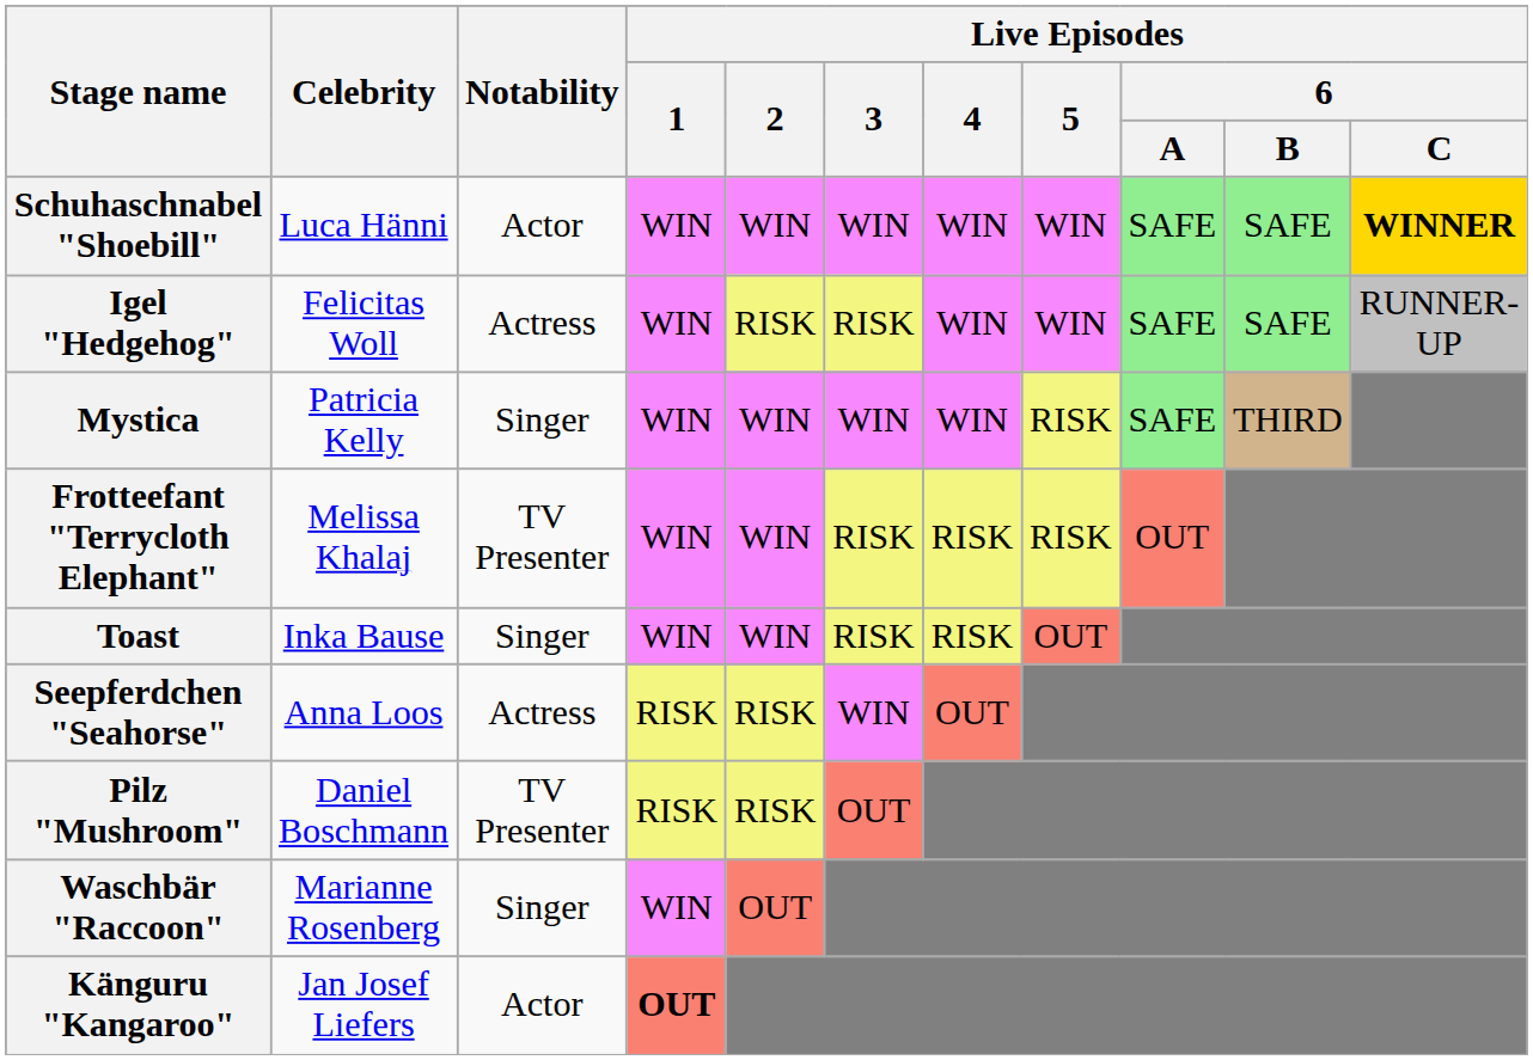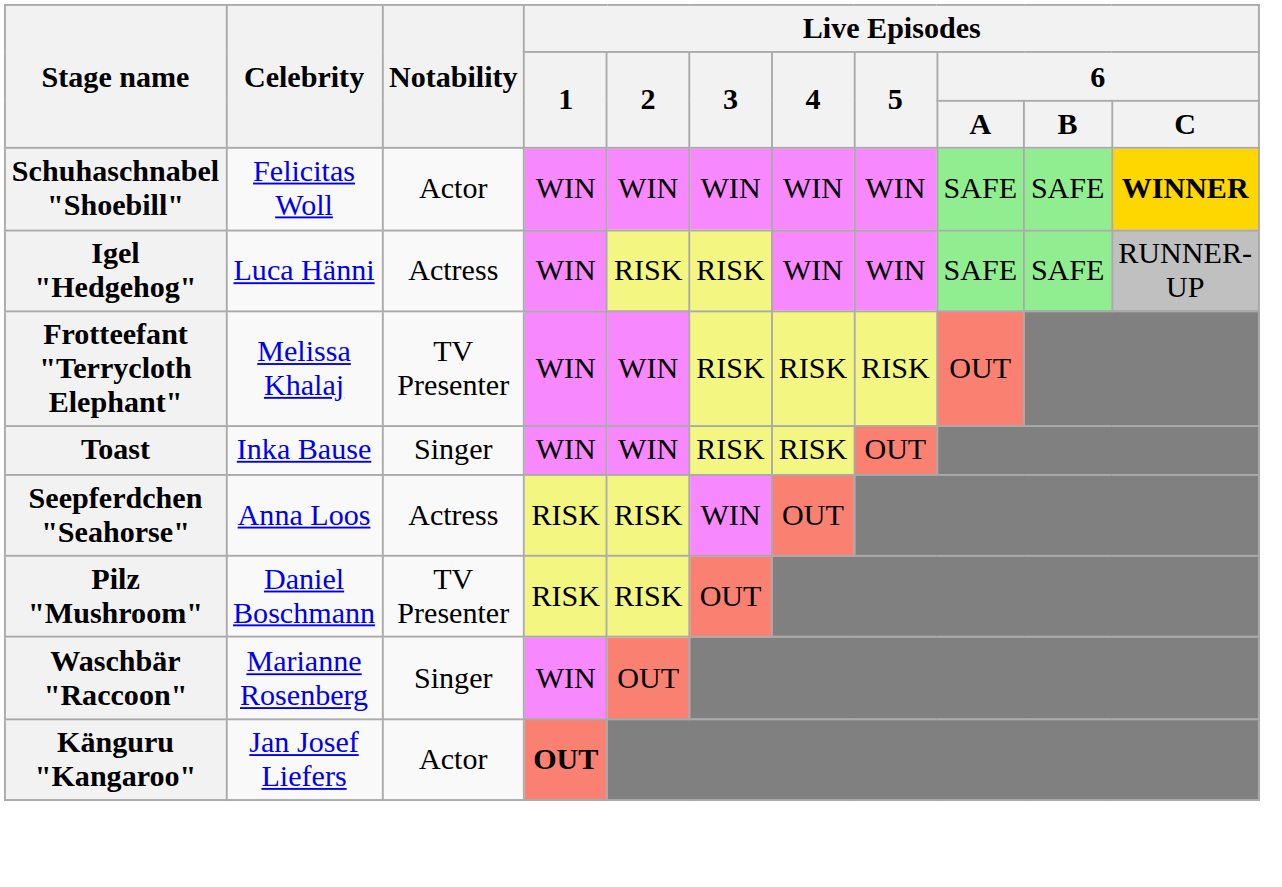 <table class="wikitable" style="text-align:center; ">
 <tr>
 <th rowspan="3">Stage name</th>
 <th rowspan="3">Celebrity</th>
 <th rowspan="3">Notability</th>
 <th colspan="8">Live Episodes</th>
 </tr>
 <tr>
 <th rowspan="2">1</th>
 <th rowspan="2">2</th>
 <th rowspan="2">3</th>
 <th rowspan="2">4</th>
 <th rowspan="2">5</th>
 <th colspan="3">6</th>
 </tr>
 <tr>
 <th>A</th>
 <th>B</th>
 <th>C</th>
 </tr>
 <tr>
 <th>Schuhaschnabel "Shoebill"</th>
-<td><a href='#'>Luca Hänni</a></td>
+<td><a href='#'>Felicitas Woll</a></td>
 <td>Actor</td>
 <td bgcolor=#F888FD>WIN</td>
 <td bgcolor=#F888FD>WIN</td>
 <td bgcolor=#F888FD>WIN</td>
 <td bgcolor=#F888FD>WIN</td>
 <td bgcolor=#F888FD>WIN</td>
 <td bgcolor=lightgreen>SAFE</td>
 <td bgcolor=lightgreen>SAFE</td>
 <td bgcolor=gold><strong>WINNER</strong></td>
 </tr>
 <tr>
 <th>Igel "Hedgehog"</th>
-<td><a href='#'>Felicitas Woll</a></td>
+<td><a href='#'>Luca Hänni</a></td>
 <td>Actress</td>
 <td bgcolor="#F888FD">WIN</td>
 <td bgcolor="F3F781">RISK</td>
 <td bgcolor="F3F781">RISK</td>
 <td bgcolor="#F888FD">WIN</td>
 <td bgcolor="#F888FD">WIN</td>
 <td bgcolor=lightgreen>SAFE</td>
 <td bgcolor=lightgreen>SAFE</td>
 <td bgcolor=silver>RUNNER-UP</td>
-</tr>
-<tr>
-<th>Mystica</th>
-<td><a href='#'>Patricia Kelly</a></td>
-<td>Singer</td>
-<td bgcolor="#F888FD">WIN</td>
-<td bgcolor="#F888FD">WIN</td>
-<td bgcolor="#F888FD">WIN</td>
-<td bgcolor="#F888FD">WIN</td>
-<td bgcolor="F3F781">RISK</td>
-<td bgcolor=lightgreen>SAFE</td>
-<td bgcolor=tan>THIRD</td>
-<td bgcolor=grey></td>
 </tr>
 <tr>
 <th>Frotteefant "Terrycloth Elephant"</th>
 <td><a href='#'>Melissa Khalaj</a></td>
 <td>TV Presenter</td>
 <td bgcolor="#F888FD">WIN</td>
 <td bgcolor="#F888FD">WIN</td>
 <td bgcolor="F3F781">RISK</td>
 <td bgcolor="F3F781">RISK</td>
 <td bgcolor="F3F781">RISK</td>
 <td bgcolor=salmon>OUT</td>
 <td colspan="2" bgcolor=grey></td>
 </tr>
 <tr>
 <th>Toast</th>
 <td><a href='#'>Inka Bause</a></td>
 <td>Singer</td>
 <td bgcolor=#F888FD>WIN</td>
 <td bgcolor=#F888FD>WIN</td>
 <td bgcolor="F3F781">RISK</td>
 <td bgcolor="F3F781">RISK</td>
 <td bgcolor=salmon>OUT</td>
 <td colspan="3" bgcolor=grey></td>
 </tr>
 <tr>
 <th>Seepferdchen "Seahorse"</th>
 <td><a href='#'>Anna Loos</a></td>
 <td>Actress</td>
 <td bgcolor="F3F781">RISK</td>
 <td bgcolor="F3F781">RISK</td>
 <td bgcolor=#F888FD>WIN</td>
 <td bgcolor=salmon>OUT</td>
 <td colspan="4" bgcolor=grey></td>
 </tr>
 <tr>
 <th>Pilz "Mushroom"</th>
 <td><a href='#'>Daniel Boschmann</a></td>
 <td>TV Presenter</td>
 <td bgcolor="F3F781">RISK</td>
 <td bgcolor="F3F781">RISK</td>
 <td bgcolor=salmon>OUT</td>
 <td colspan="5" bgcolor=grey></td>
 </tr>
 <tr>
 <th>Waschbär "Raccoon"</th>
 <td><a href='#'>Marianne Rosenberg</a></td>
 <td>Singer</td>
 <td bgcolor=#F888FD>WIN</td>
 <td bgcolor=salmon>OUT</td>
 <td colspan="6" bgcolor=grey></td>
 </tr>
 <tr>
 <th>Känguru "Kangaroo"</th>
 <td><a href='#'>Jan Josef Liefers</a></td>
 <td>Actor</td>
 <td bgcolor=salmon><strong>OUT</strong></td>
 <td colspan="7" bgcolor=grey></td>
 </tr>
 <tr>
 </tr>
 </table>
